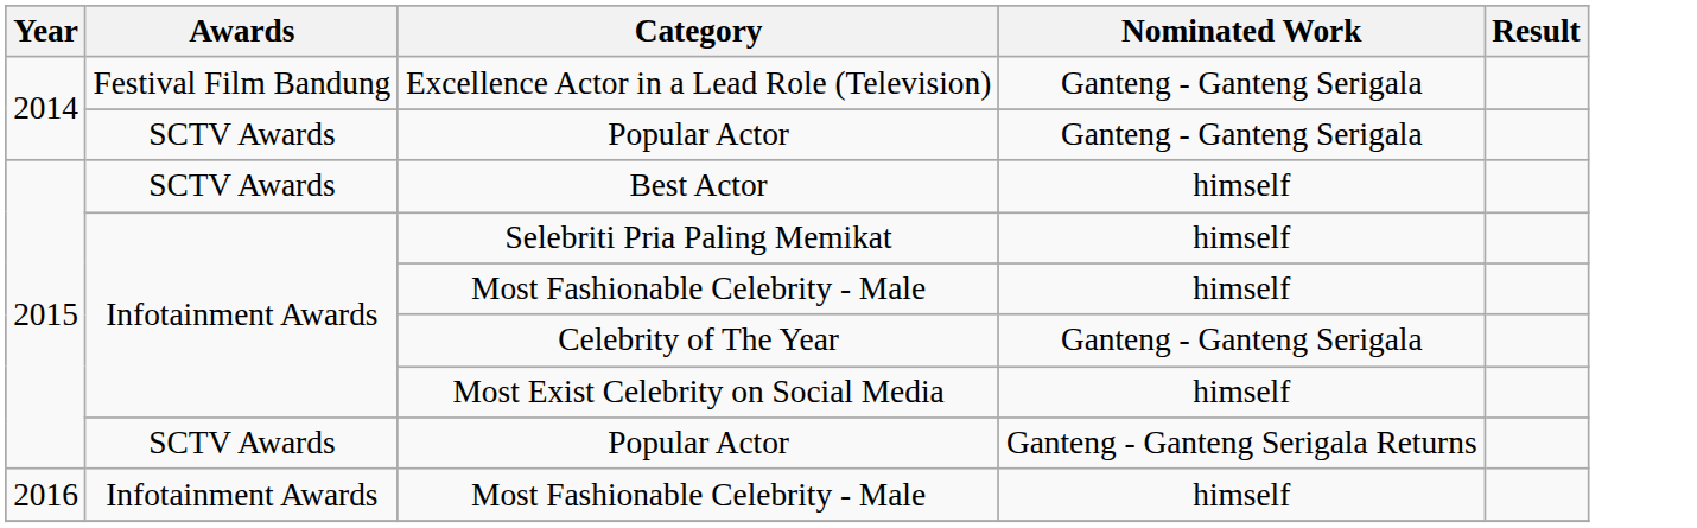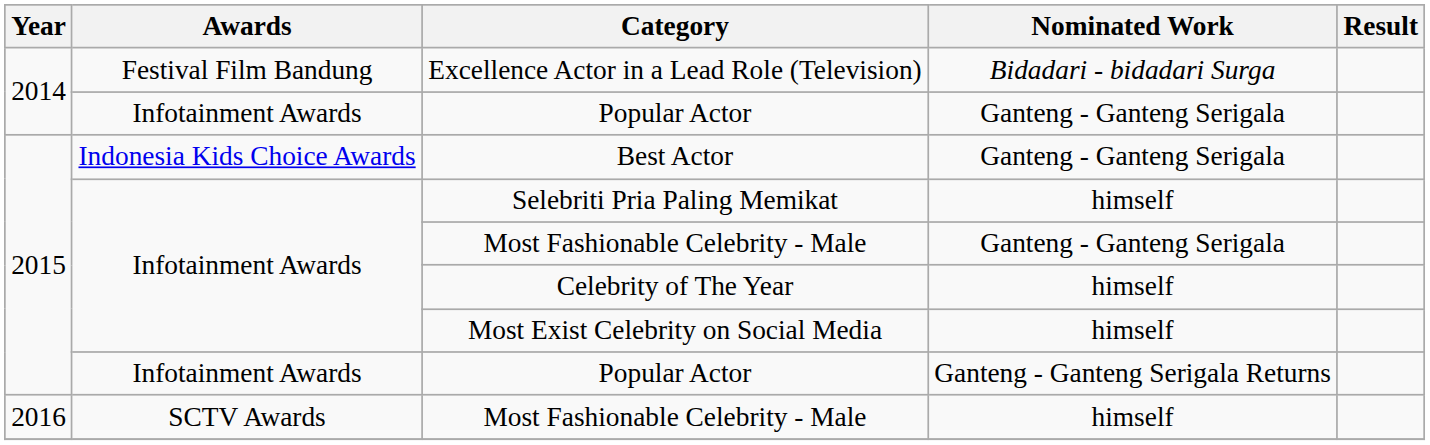 <table class="wikitable" style="text-align:center">
 <tr>
 <th>Year</th>
 <th>Awards</th>
 <th>Category</th>
 <th>Nominated Work</th>
 <th>Result</th>
 </tr>
 <tr>
 <td rowspan="2">2014</td>
 <td>Festival Film Bandung</td>
 <td>Excellence Actor in a Lead Role (Television)</td>
-<td>Ganteng -  Ganteng Serigala</td>
+<td><em>Bidadari - bidadari Surga</em></td>
 <td></td>
 </tr>
 <tr>
-<td>SCTV Awards</td>
+<td>Infotainment Awards</td>
 <td>Popular Actor</td>
 <td>Ganteng -  Ganteng Serigala</td>
 <td></td>
 </tr>
 <tr>
 <td rowspan="6">2015</td>
-<td>SCTV Awards</td>
+<td><a href='#'>Indonesia Kids Choice Awards</a></td>
 <td>Best Actor</td>
-<td>himself</td>
+<td>Ganteng -  Ganteng Serigala</td>
 <td></td>
 </tr>
 <tr>
 <td rowspan="4">Infotainment Awards</td>
 <td>Selebriti Pria Paling Memikat</td>
 <td>himself</td>
 <td></td>
 </tr>
 <tr>
 <td>Most Fashionable Celebrity - Male</td>
-<td>himself</td>
+<td>Ganteng -  Ganteng Serigala</td>
 <td></td>
 </tr>
 <tr>
 <td>Celebrity of The Year</td>
-<td>Ganteng -  Ganteng Serigala</td>
+<td>himself</td>
 <td></td>
 </tr>
 <tr>
 <td>Most Exist Celebrity on Social Media</td>
 <td>himself</td>
 <td></td>
 </tr>
 <tr>
-<td>SCTV Awards</td>
+<td>Infotainment Awards</td>
 <td>Popular Actor</td>
 <td>Ganteng -  Ganteng Serigala Returns</td>
 <td></td>
 </tr>
 <tr>
 <td>2016</td>
-<td>Infotainment Awards</td>
+<td>SCTV Awards</td>
 <td>Most Fashionable Celebrity - Male</td>
 <td>himself</td>
 <td></td>
 </tr>
 <tr>
 </tr>
 </table>
